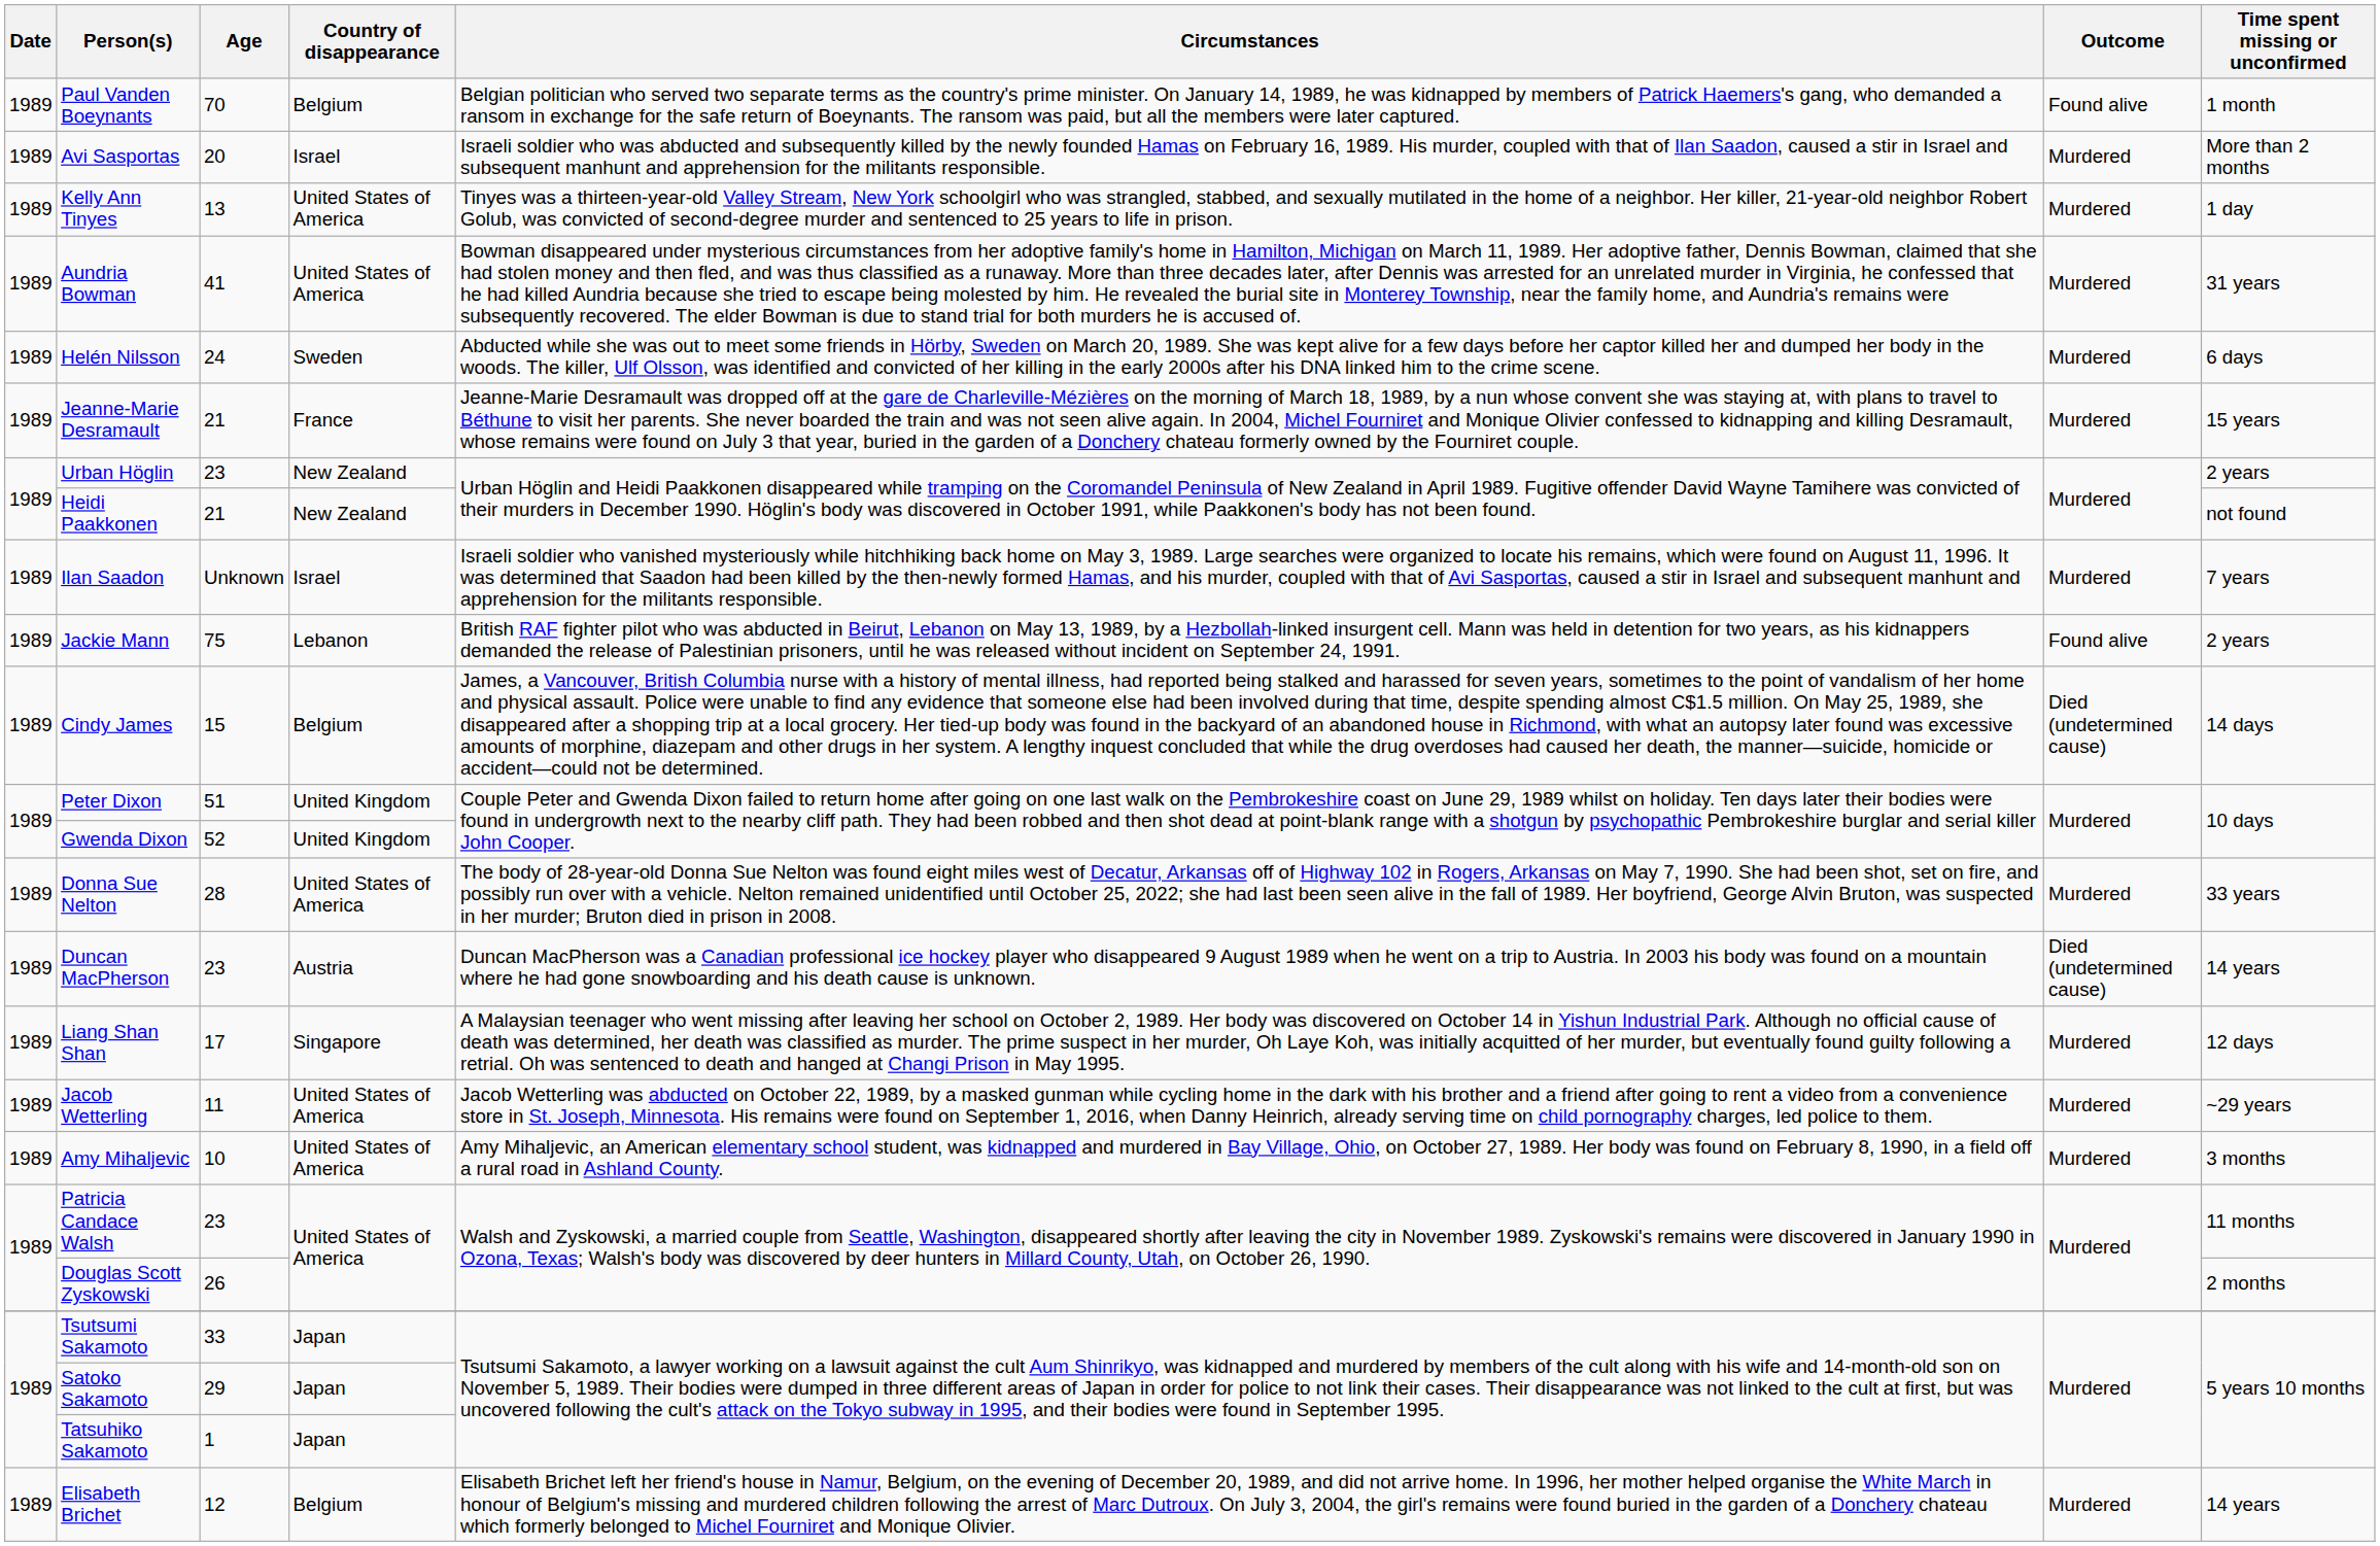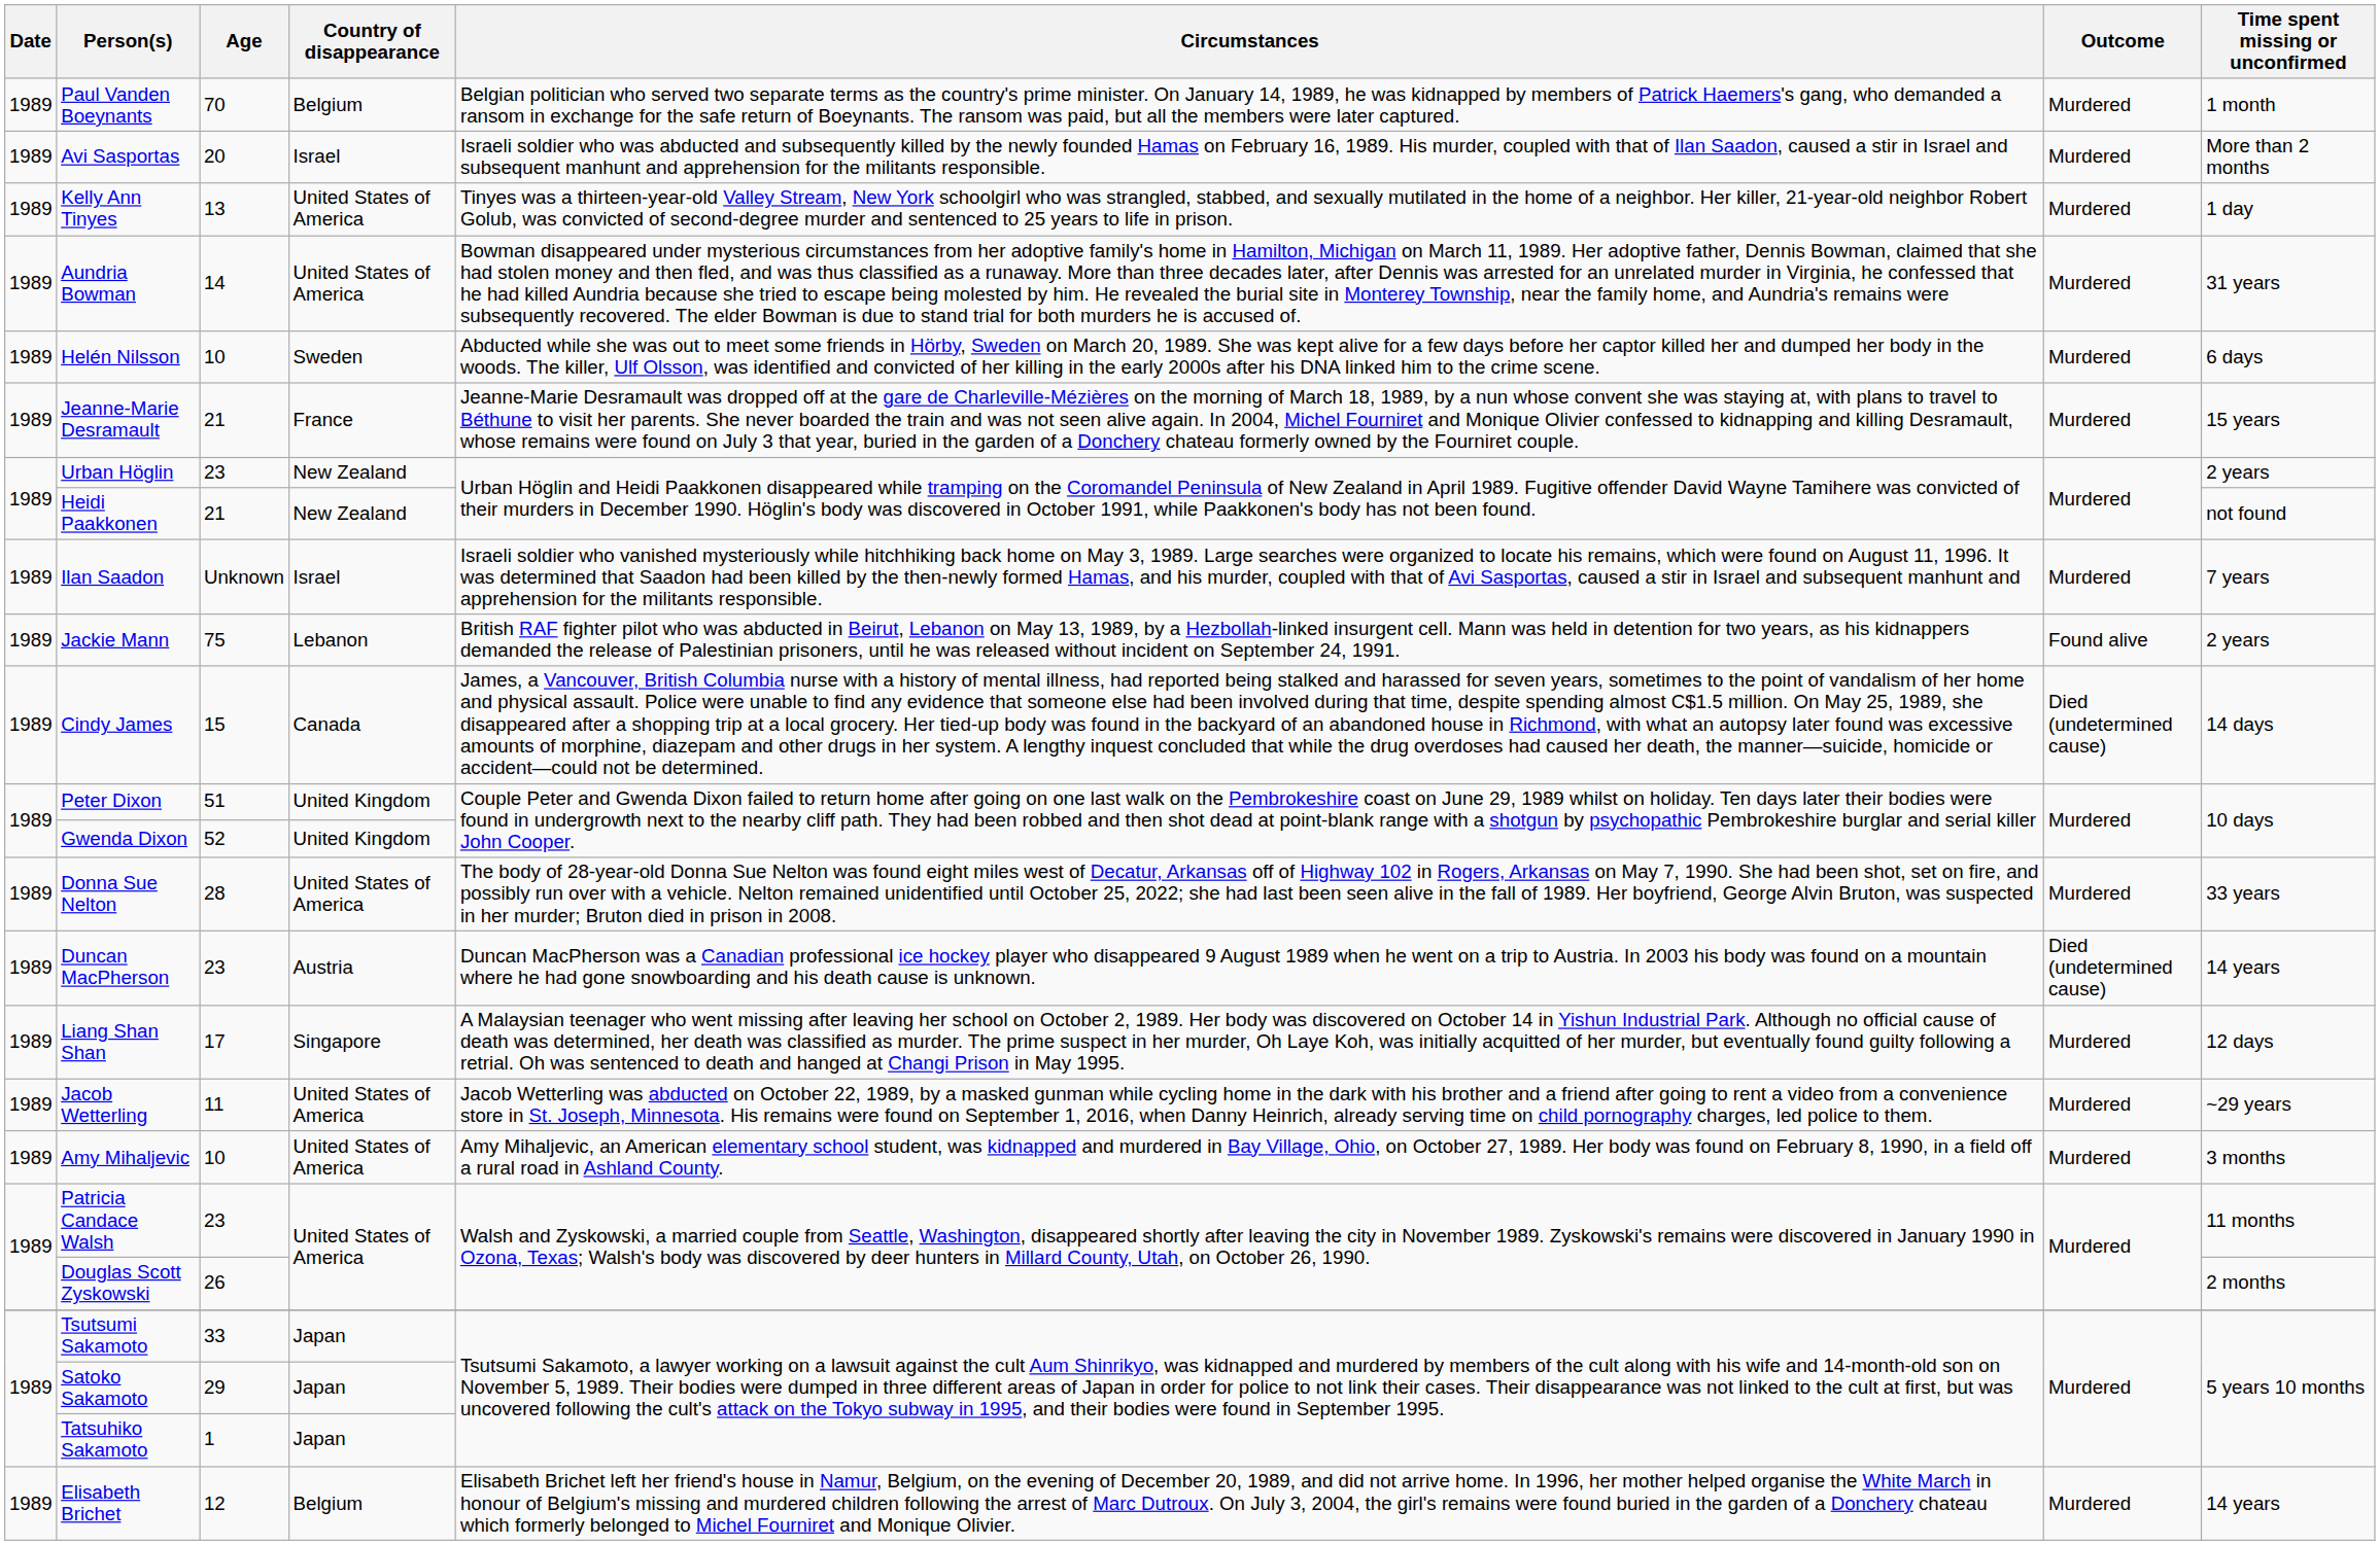 <table class="wikitable sortable zebra">
 <tr>
 <th data-sort-type="isoDate">Date</th>
 <th data-sort-type="text">Person(s)</th>
 <th data-sort-type="text">Age</th>
 <th>Country of disappearance</th>
 <th class="unsortable">Circumstances</th>
 <th data-sort-type="text">Outcome</th>
 <th data-sort-type="value">Time spent missing or unconfirmed</th>
 </tr>
 <tr>
 <td>1989</td>
 <td><a href='#'>Paul Vanden Boeynants</a></td>
 <td>70</td>
 <td>Belgium</td>
 <td>Belgian politician who served two separate terms as the country's prime minister. On January 14, 1989, he was kidnapped by members of <a href='#'>Patrick Haemers</a>'s gang, who demanded a ransom in exchange for the safe return of Boeynants. The ransom was paid, but all the members were later captured.</td>
-<td>Found alive</td>
+<td>Murdered</td>
 <td>1 month</td>
 </tr>
 <tr>
 <td>1989</td>
 <td><a href='#'>Avi Sasportas</a></td>
 <td>20</td>
 <td>Israel</td>
 <td>Israeli soldier who was abducted and subsequently killed by the newly founded <a href='#'>Hamas</a> on February 16, 1989. His murder, coupled with that of <a href='#'>Ilan Saadon</a>, caused a stir in Israel and subsequent manhunt and apprehension for the militants responsible.</td>
 <td>Murdered</td>
 <td>More than 2 months</td>
 </tr>
 <tr>
 <td data-sort-value="1989-03-03">1989</td>
 <td><a href='#'>Kelly Ann Tinyes</a></td>
 <td>13</td>
 <td>United States of America</td>
 <td>Tinyes was a thirteen-year-old <a href='#'>Valley Stream</a>, <a href='#'>New York</a> schoolgirl who was strangled, stabbed, and sexually mutilated in the home of a neighbor. Her killer, 21-year-old neighbor Robert Golub, was convicted of second-degree murder and sentenced to 25 years to life in prison.</td>
 <td>Murdered</td>
 <td>1 day</td>
 </tr>
 <tr>
 <td>1989</td>
 <td><a href='#'>Aundria Bowman</a></td>
-<td>41</td>
+<td>14</td>
 <td>United States of America</td>
 <td>Bowman disappeared under mysterious circumstances from her adoptive family's home in <a href='#'>Hamilton, Michigan</a> on March 11, 1989. Her adoptive father, Dennis Bowman, claimed that she had stolen money and then fled, and was thus classified as a runaway. More than three decades later, after Dennis was arrested for an unrelated murder in Virginia, he confessed that he had killed Aundria because she tried to escape being molested by him. He revealed the burial site in <a href='#'>Monterey Township</a>, near the family home, and Aundria's remains were subsequently recovered. The elder Bowman is due to stand trial for both murders he is accused of.</td>
 <td>Murdered</td>
 <td>31 years</td>
 </tr>
 <tr>
 <td>1989</td>
 <td><a href='#'>Helén Nilsson</a></td>
-<td>24</td>
+<td>10</td>
 <td>Sweden</td>
 <td>Abducted while she was out to meet some friends in <a href='#'>Hörby</a>, <a href='#'>Sweden</a> on March 20, 1989. She was kept alive for a few days before her captor killed her and dumped her body in the woods. The killer, <a href='#'>Ulf Olsson</a>, was identified and convicted of her killing in the early 2000s after his DNA linked him to the crime scene.</td>
 <td>Murdered</td>
 <td>6 days</td>
 </tr>
 <tr>
 <td>1989</td>
 <td><a href='#'>Jeanne-Marie Desramault</a></td>
 <td>21</td>
 <td>France</td>
 <td>Jeanne-Marie Desramault was dropped off at the <a href='#'>gare de Charleville-Mézières</a> on the morning of March 18, 1989, by a nun whose convent she was staying at, with plans to travel to <a href='#'>Béthune</a> to visit her parents. She never boarded the train and was not seen alive again. In 2004, <a href='#'>Michel Fourniret</a> and Monique Olivier confessed to kidnapping and killing Desramault, whose remains were found on July 3 that year, buried in the garden of a <a href='#'>Donchery</a> chateau formerly owned by the Fourniret couple.</td>
 <td>Murdered</td>
 <td data-sort-value="5586">15 years</td>
 </tr>
 <tr>
 <td data-sort-value="1989-04" rowspan="2">1989</td>
 <td><a href='#'>Urban Höglin</a></td>
 <td>23</td>
 <td>New Zealand</td>
 <td rowspan="2">Urban Höglin and Heidi Paakkonen disappeared while <a href='#'>tramping</a> on the <a href='#'>Coromandel Peninsula</a> of New Zealand in April 1989. Fugitive offender David Wayne Tamihere was convicted of their murders in December 1990. Höglin's body was discovered in October 1991, while Paakkonen's body has not been found.</td>
 <td rowspan="2">Murdered</td>
 <td data-sort-value="913">2 years</td>
 </tr>
 <tr>
 <td><a href='#'>Heidi Paakkonen</a></td>
 <td>21</td>
 <td>New Zealand</td>
 <td data-sort-value="0000">not found</td>
 </tr>
 <tr>
 <td>1989</td>
 <td><a href='#'>Ilan Saadon</a></td>
 <td>Unknown</td>
 <td>Israel</td>
 <td>Israeli soldier who vanished mysteriously while hitchhiking back home on May 3, 1989. Large searches were organized to locate his remains, which were found on August 11, 1996. It was determined that Saadon had been killed by the then-newly formed <a href='#'>Hamas</a>, and his murder, coupled with that of <a href='#'>Avi Sasportas</a>, caused a stir in Israel and subsequent manhunt and apprehension for the militants responsible.</td>
 <td>Murdered</td>
 <td>7 years</td>
 </tr>
 <tr>
 <td>1989</td>
 <td><a href='#'>Jackie Mann</a></td>
 <td>75</td>
 <td>Lebanon</td>
 <td>British <a href='#'>RAF</a> fighter pilot who was abducted in <a href='#'>Beirut</a>, <a href='#'>Lebanon</a> on May 13, 1989, by a <a href='#'>Hezbollah</a>-linked insurgent cell. Mann was held in detention for two years, as his kidnappers demanded the release of Palestinian prisoners, until he was released without incident on September 24, 1991.</td>
 <td>Found alive</td>
 <td>2 years</td>
 </tr>
 <tr>
 <td data-sort-value="1989-05-25">1989</td>
 <td><a href='#'>Cindy James</a></td>
 <td>15</td>
-<td>Belgium</td>
+<td>Canada</td>
 <td>James, a <a href='#'>Vancouver, British Columbia</a> nurse with a history of mental illness, had reported being stalked and harassed for seven years, sometimes to the point of vandalism of her home and physical assault. Police were unable to find any evidence that someone else had been involved during that time, despite spending almost C$1.5 million. On May 25, 1989, she disappeared after a shopping trip at a local grocery. Her tied-up body was found in the backyard of an abandoned house in <a href='#'>Richmond</a>, with what an autopsy later found was excessive amounts of morphine, diazepam and other drugs in her system. A lengthy inquest concluded that while the drug overdoses had caused her death, the manner—suicide, homicide or accident—could not be determined.</td>
 <td>Died (undetermined cause)</td>
 <td>14 days</td>
 </tr>
 <tr>
 <td rowspan="2">1989</td>
 <td><a href='#'>Peter Dixon</a></td>
 <td>51</td>
 <td>United Kingdom</td>
 <td rowspan="2">Couple Peter and Gwenda Dixon failed to return home after going on one last walk on the <a href='#'>Pembrokeshire</a> coast on June 29, 1989 whilst on holiday. Ten days later their bodies were found in undergrowth next to the nearby cliff path. They had been robbed and then shot dead at point-blank range with a <a href='#'>shotgun</a> by <a href='#'>psychopathic</a> Pembrokeshire burglar and serial killer <a href='#'>John Cooper</a>.</td>
 <td rowspan="2">Murdered</td>
 <td rowspan="2">10 days</td>
 </tr>
 <tr>
 <td><a href='#'>Gwenda Dixon</a></td>
 <td>52</td>
 <td>United Kingdom</td>
 </tr>
 <tr>
 <td data-sort-value="1989-09-01">1989</td>
 <td><a href='#'>Donna Sue Nelton</a></td>
 <td>28</td>
 <td>United States of America</td>
 <td>The body of 28-year-old Donna Sue Nelton was found eight miles west of <a href='#'>Decatur, Arkansas</a> off of <a href='#'>Highway 102</a> in <a href='#'>Rogers, Arkansas</a> on May 7, 1990. She had been shot, set on fire, and possibly run over with a vehicle. Nelton remained unidentified until October 25, 2022; she had last been seen alive in the fall of 1989. Her boyfriend, George Alvin Bruton, was suspected in her murder; Bruton died in prison in 2008.</td>
 <td>Murdered</td>
 <td data-sort-value="11859">33 years</td>
 </tr>
 <tr>
 <td>1989</td>
 <td><a href='#'>Duncan MacPherson</a></td>
 <td>23</td>
 <td>Austria</td>
 <td>Duncan MacPherson was a <a href='#'>Canadian</a> professional <a href='#'>ice hockey</a> player who disappeared 9 August 1989 when he went on a trip to Austria. In 2003 his body was found on a mountain where he had gone snowboarding and his death cause is unknown.</td>
 <td>Died (undetermined cause)</td>
 <td>14 years</td>
 </tr>
 <tr>
 <td data-sort-value="1989-10-02">1989</td>
 <td><a href='#'>Liang Shan Shan</a></td>
 <td>17</td>
 <td>Singapore</td>
 <td>A Malaysian teenager who went missing after leaving her school on October 2, 1989. Her body was discovered on October 14 in <a href='#'>Yishun Industrial Park</a>. Although no official cause of death was determined, her death was classified as murder. The prime suspect in her murder, Oh Laye Koh, was initially acquitted of her murder, but eventually found guilty following a retrial. Oh was sentenced to death and hanged at <a href='#'>Changi Prison</a> in May 1995.</td>
 <td>Murdered</td>
 <td>12 days</td>
 </tr>
 <tr>
 <td data-sort-value="1989-10-22">1989</td>
 <td><a href='#'>Jacob Wetterling</a></td>
 <td>11</td>
 <td>United States of America</td>
 <td>Jacob Wetterling was <a href='#'>abducted</a> on October 22, 1989, by a masked gunman while cycling home in the dark with his brother and a friend after going to rent a video from a convenience store in <a href='#'>St. Joseph, Minnesota</a>. His remains were found on September 1, 2016, when Danny Heinrich, already serving time on <a href='#'>child pornography</a> charges, led police to them.</td>
 <td>Murdered</td>
 <td data-sort-value="9811">~29 years</td>
 </tr>
 <tr>
 <td data-sort-value="1989-10-27">1989</td>
 <td><a href='#'>Amy Mihaljevic</a></td>
 <td>10</td>
 <td>United States of America</td>
 <td>Amy Mihaljevic, an American <a href='#'>elementary school</a> student, was <a href='#'>kidnapped</a> and murdered in <a href='#'>Bay Village, Ohio</a>, on October 27, 1989. Her body was found on February 8, 1990, in a field off a rural road in <a href='#'>Ashland County</a>.</td>
 <td>Murdered</td>
 <td data-sort-value="0104">3 months</td>
 </tr>
 <tr>
 <td rowspan="2">1989</td>
 <td><a href='#'>Patricia Candace Walsh</a></td>
 <td>23</td>
 <td rowspan="2">United States of America</td>
 <td rowspan="2">Walsh and Zyskowski, a married couple from <a href='#'>Seattle</a>, <a href='#'>Washington</a>, disappeared shortly after leaving the city in November 1989. Zyskowski's remains were discovered in January 1990 in <a href='#'>Ozona, Texas</a>; Walsh's body was discovered by deer hunters in <a href='#'>Millard County, Utah</a>, on October 26, 1990.</td>
 <td rowspan="2">Murdered</td>
 <td>11 months</td>
 </tr>
 <tr>
 <td><a href='#'>Douglas Scott Zyskowski</a></td>
 <td>26</td>
 <td>2 months</td>
 </tr>
 <tr>
 </tr>
 <tr>
 <td rowspan="3">1989</td>
 <td><a href='#'>Tsutsumi Sakamoto</a></td>
 <td>33</td>
 <td>Japan</td>
 <td rowspan="3">Tsutsumi Sakamoto, a lawyer working on a lawsuit against the cult <a href='#'>Aum Shinrikyo</a>, was kidnapped and murdered by members of the cult along with his wife and 14-month-old son on November 5, 1989. Their bodies were dumped in three different areas of Japan in order for police to not link their cases. Their disappearance was not linked to the cult at first, but was uncovered following the cult's <a href='#'>attack on the Tokyo subway in 1995</a>, and their bodies were found in September 1995.</td>
 <td rowspan="3">Murdered</td>
 <td rowspan="3">5 years 10 months</td>
 </tr>
 <tr>
 <td><a href='#'>Satoko Sakamoto</a></td>
 <td>29</td>
 <td>Japan</td>
 </tr>
 <tr>
 <td><a href='#'>Tatsuhiko Sakamoto</a></td>
 <td>1</td>
 <td>Japan</td>
 </tr>
 <tr>
 <td>1989</td>
 <td><a href='#'>Elisabeth Brichet</a></td>
 <td>12</td>
 <td>Belgium</td>
 <td>Elisabeth Brichet left her friend's house in <a href='#'>Namur</a>, Belgium, on the evening of December 20, 1989, and did not arrive home. In 1996, her mother helped organise the <a href='#'>White March</a> in honour of Belgium's missing and murdered children following the arrest of <a href='#'>Marc Dutroux</a>. On July 3, 2004, the girl's remains were found buried in the garden of a <a href='#'>Donchery</a> chateau which formerly belonged to <a href='#'>Michel Fourniret</a> and Monique Olivier.</td>
 <td>Murdered</td>
 <td data-sort-value="5309">14 years</td>
 </tr>
 </table>
